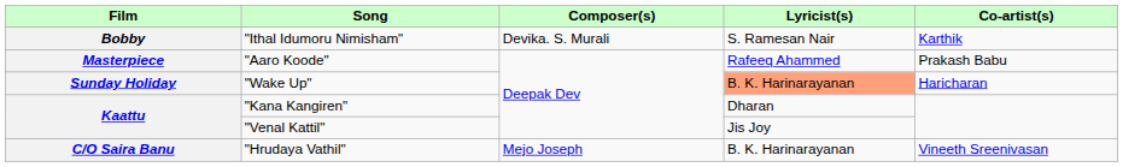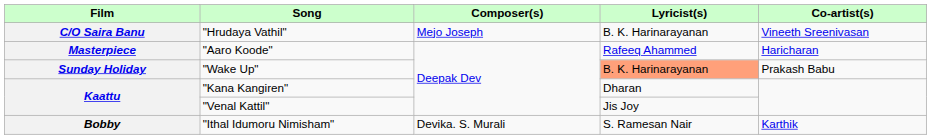 <table class="wikitable plainrowheaders" width="100%" textcolor:#000;">
 <tr style="background:#cfc; text-align:center;">
 <td scope="col" width=21%><strong>Film</strong></td>
 <td scope="col" width=23%><strong>Song</strong></td>
 <td scope="col" width=20%><strong>Composer(s)</strong></td>
 <td scope="col" width=17%><strong>Lyricist(s)</strong></td>
 <td scope="col" width=18%><strong>Co-artist(s)</strong></td>
 </tr>
 <tr>
-<th scope="row"><em>Bobby</em></th>
-<td>"Ithal Idumoru Nimisham"</td>
-<td>Devika. S. Murali</td>
-<td>S. Ramesan Nair</td>
-<td><a href='#'>Karthik</a></td>
+<th scope="row"><em><a href='#'>C/O Saira Banu</a></em></th>
+<td>"Hrudaya Vathil"</td>
+<td><a href='#'>Mejo Joseph</a></td>
+<td>B. K. Harinarayanan</td>
+<td><a href='#'>Vineeth Sreenivasan</a></td>
 </tr>
 <tr>
 <th scope="row"><em><a href='#'>Masterpiece</a></em></th>
 <td>"Aaro Koode"</td>
 <td rowspan="4"><a href='#'>Deepak Dev</a></td>
 <td><a href='#'>Rafeeq Ahammed</a></td>
-<td>Prakash Babu</td>
+<td><a href='#'>Haricharan</a></td>
 </tr>
 <tr>
 <th scope="row"><em><a href='#'>Sunday Holiday</a></em></th>
 <td>"Wake Up"</td>
 <td style="background: lightsalmon;">B. K. Harinarayanan</td>
-<td><a href='#'>Haricharan</a></td>
+<td>Prakash Babu</td>
 </tr>
 <tr>
 <th scope="row" rowspan="2"><em><a href='#'>Kaattu</a></em></th>
 <td>"Kana Kangiren"</td>
 <td>Dharan</td>
 <td rowspan="2"></td>
 </tr>
 <tr>
 <td>"Venal Kattil"</td>
 <td>Jis Joy</td>
 </tr>
 <tr>
-<th scope="row"><em><a href='#'>C/O Saira Banu</a></em></th>
-<td>"Hrudaya Vathil"</td>
-<td><a href='#'>Mejo Joseph</a></td>
-<td>B. K. Harinarayanan</td>
-<td><a href='#'>Vineeth Sreenivasan</a></td>
+<th scope="row"><em>Bobby</em></th>
+<td>"Ithal Idumoru Nimisham"</td>
+<td>Devika. S. Murali</td>
+<td>S. Ramesan Nair</td>
+<td><a href='#'>Karthik</a></td>
 </tr>
 </table>
